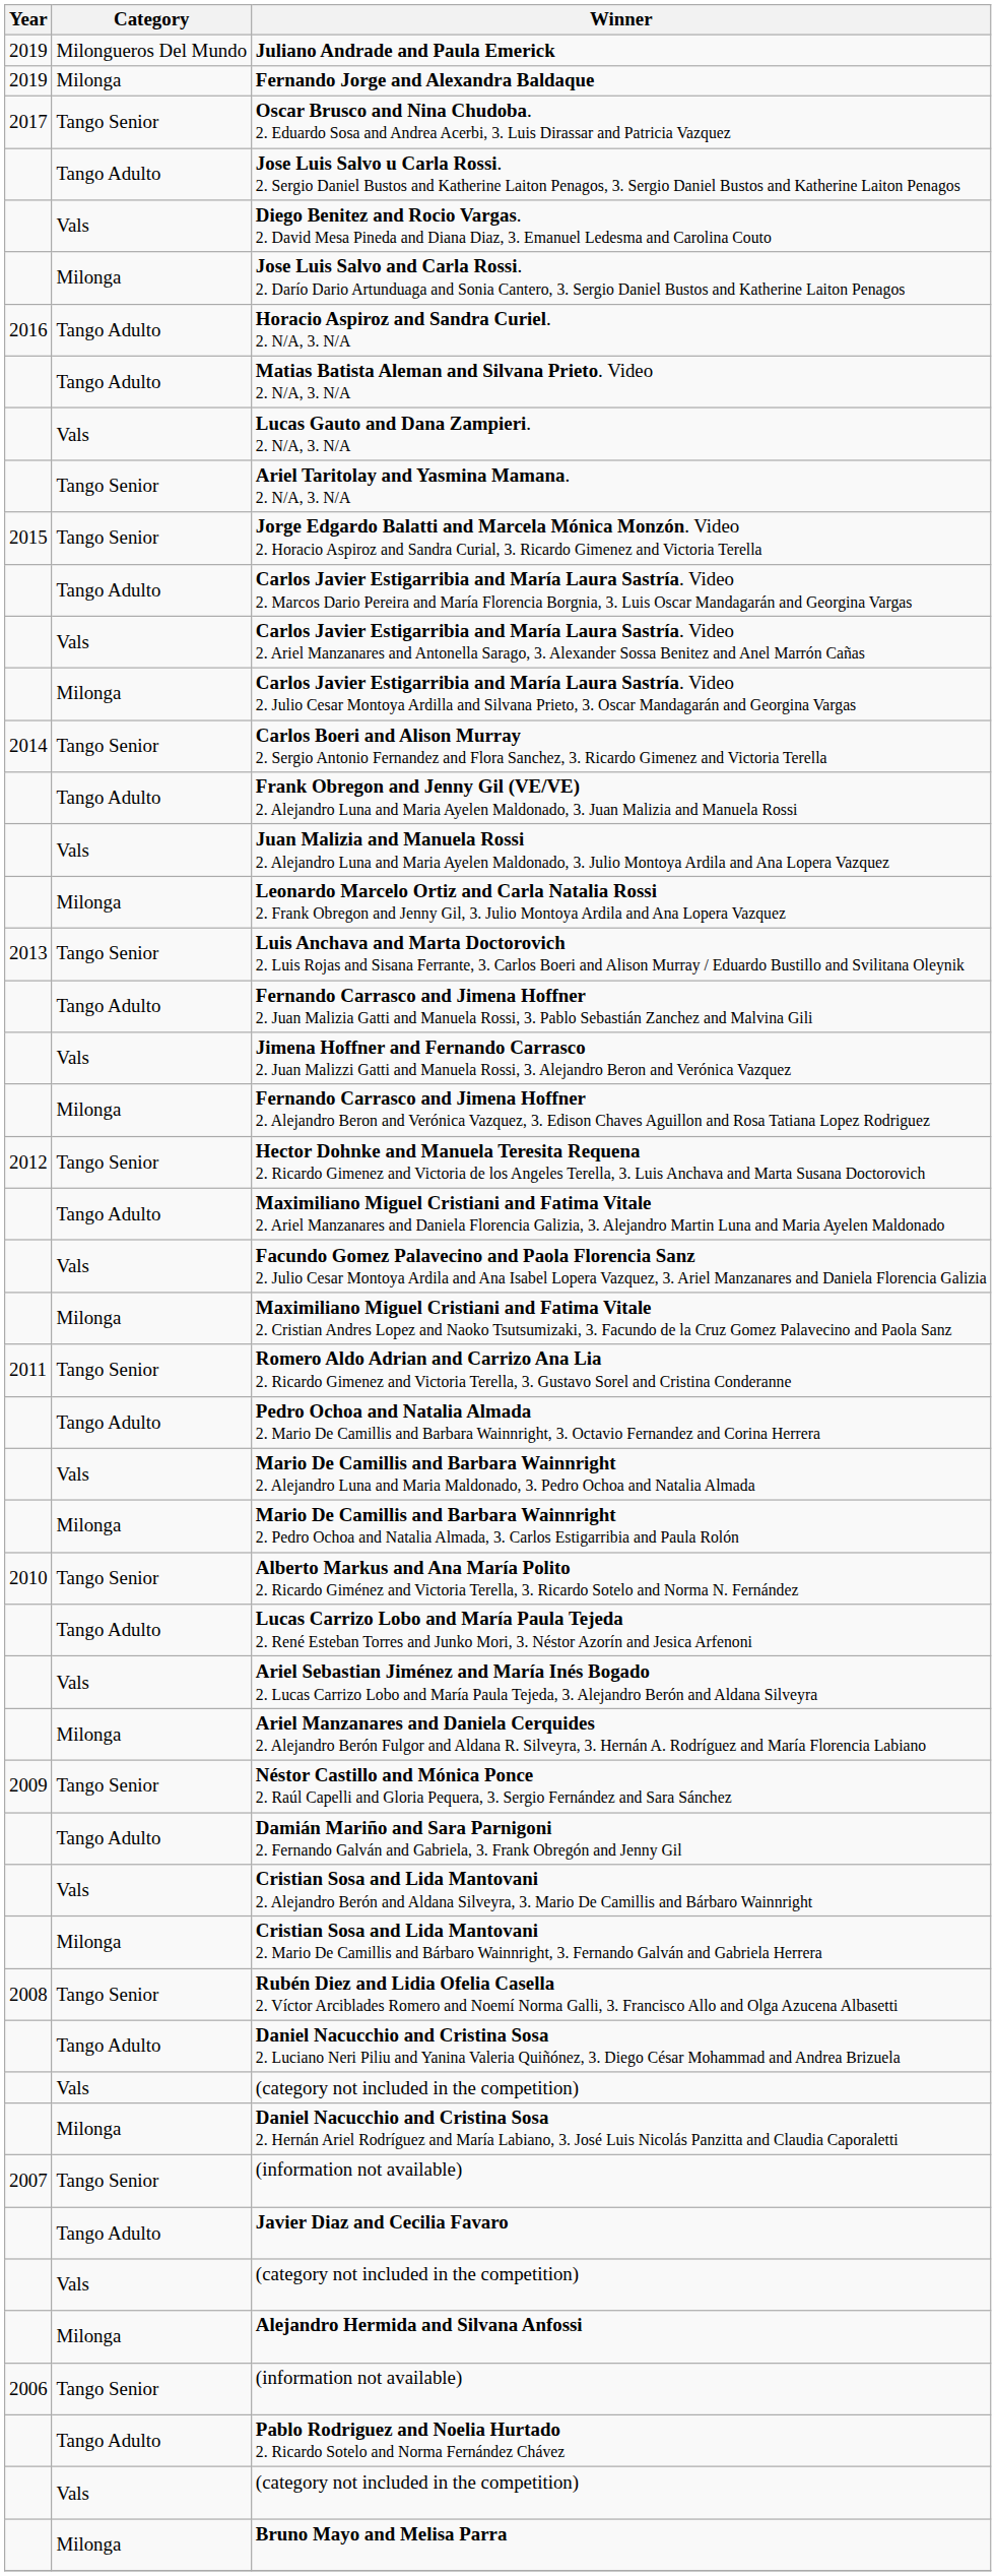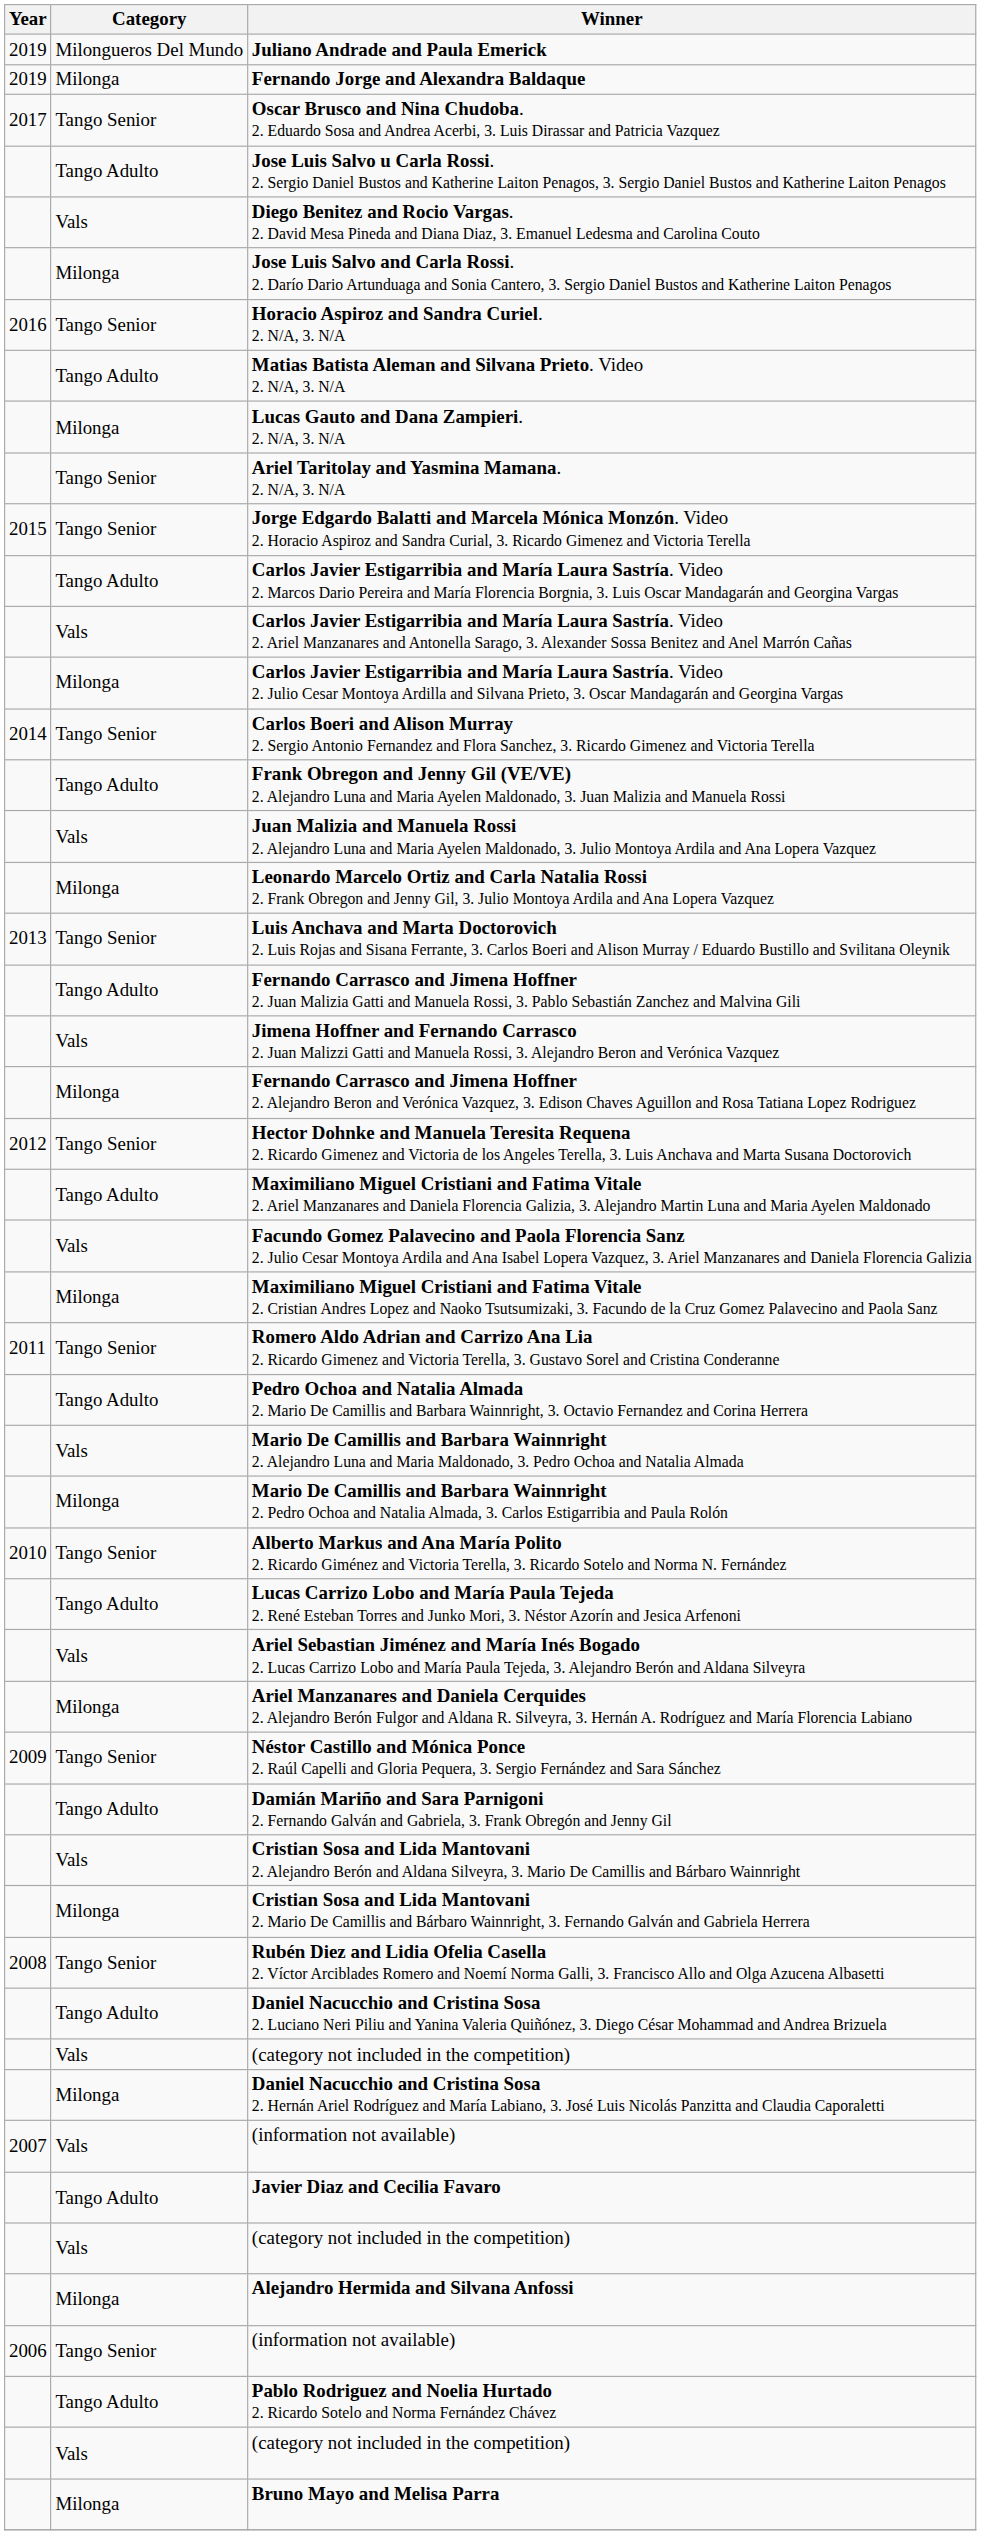 <table class="wikitable sortable mw-collapsible">
 <tr>
 <th>Year</th>
 <th>Category</th>
 <th>Winner</th>
 </tr>
 <tr>
 <td>2019</td>
 <td>Milongueros Del Mundo</td>
 <td><strong>Juliano Andrade and Paula Emerick</strong></td>
 </tr>
 <tr>
 <td>2019</td>
 <td>Milonga</td>
 <td><strong>Fernando Jorge and Alexandra Baldaque</strong></td>
 </tr>
 <tr>
 <td>2017</td>
 <td>Tango Senior</td>
 <td><strong>Oscar Brusco and Nina Chudoba</strong>.<br><small>2. Eduardo Sosa and Andrea Acerbi, 3. Luis Dirassar and Patricia Vazquez</small></td>
 </tr>
 <tr>
 <td></td>
 <td>Tango Adulto</td>
 <td><strong>Jose Luis Salvo u Carla Rossi</strong>.<br><small>2. Sergio Daniel Bustos and Katherine Laiton Penagos, 3. Sergio Daniel Bustos and Katherine Laiton Penagos</small></td>
 </tr>
 <tr>
 <td></td>
 <td>Vals</td>
 <td><strong>Diego Benitez and Rocio Vargas</strong>.<br><small>2. David Mesa Pineda and Diana Diaz, 3. Emanuel Ledesma and Carolina Couto</small></td>
 </tr>
 <tr>
 <td></td>
 <td>Milonga</td>
 <td><strong>Jose Luis Salvo and Carla Rossi</strong>.<br><small>2. Darío Dario Artunduaga and Sonia Cantero, 3. Sergio Daniel Bustos and Katherine Laiton Penagos</small></td>
 </tr>
 <tr>
 <td>2016</td>
-<td>Tango Adulto</td>
+<td>Tango Senior</td>
 <td><strong>Horacio Aspiroz and Sandra Curiel</strong>.<br><small>2. N/A, 3. N/A</small></td>
 </tr>
 <tr>
 <td></td>
 <td>Tango Adulto</td>
 <td><strong>Matias Batista Aleman and Silvana Prieto</strong>. Video<br><small>2. N/A, 3. N/A</small></td>
 </tr>
 <tr>
 <td></td>
-<td>Vals</td>
+<td>Milonga</td>
 <td><strong>Lucas Gauto and Dana Zampieri</strong>.<br><small>2. N/A, 3. N/A</small></td>
 </tr>
 <tr>
 <td></td>
 <td>Tango Senior</td>
 <td><strong>Ariel Taritolay and Yasmina Mamana</strong>.<br><small>2. N/A, 3. N/A</small></td>
 </tr>
 <tr>
 <td>2015</td>
 <td>Tango Senior</td>
 <td><strong>Jorge Edgardo Balatti and Marcela Mónica Monzón</strong>. Video<br><small>2. Horacio Aspiroz and Sandra Curial, 3. Ricardo Gimenez and Victoria Terella</small></td>
 </tr>
 <tr>
 <td></td>
 <td>Tango Adulto</td>
 <td><strong>Carlos Javier Estigarribia and María Laura Sastría</strong>. Video<br><small>2. Marcos Dario Pereira and María Florencia Borgnia, 3. Luis Oscar Mandagarán and Georgina Vargas</small></td>
 </tr>
 <tr>
 <td></td>
 <td>Vals</td>
 <td><strong>Carlos Javier Estigarribia and María Laura Sastría</strong>. Video<br><small>2. Ariel Manzanares and Antonella Sarago, 3. Alexander Sossa Benitez and Anel Marrón Cañas</small></td>
 </tr>
 <tr>
 <td></td>
 <td>Milonga</td>
 <td><strong>Carlos Javier Estigarribia and María Laura Sastría</strong>. Video<br><small>2. Julio Cesar Montoya Ardilla and Silvana Prieto, 3. Oscar Mandagarán and Georgina Vargas</small></td>
 </tr>
 <tr>
 <td>2014 </td>
 <td>Tango Senior</td>
 <td><strong>Carlos Boeri and Alison Murray</strong><br><small>2. Sergio Antonio Fernandez and Flora Sanchez, 3. Ricardo Gimenez and Victoria Terella</small></td>
 </tr>
 <tr>
 <td></td>
 <td>Tango Adulto</td>
 <td><strong>Frank Obregon and Jenny Gil (VE/VE)</strong><br><small>2. Alejandro Luna and Maria Ayelen Maldonado, 3. Juan Malizia and Manuela Rossi</small></td>
 </tr>
 <tr>
 <td></td>
 <td>Vals</td>
 <td><strong>Juan Malizia and Manuela Rossi</strong><br><small>2. Alejandro Luna and Maria Ayelen Maldonado, 3. Julio Montoya Ardila and Ana Lopera Vazquez</small></td>
 </tr>
 <tr>
 <td></td>
 <td>Milonga</td>
 <td><strong>Leonardo Marcelo Ortiz and Carla Natalia Rossi</strong><br><small>2. Frank Obregon and Jenny Gil, 3. Julio Montoya Ardila and Ana Lopera Vazquez</small></td>
 </tr>
 <tr>
 <td>2013 </td>
 <td>Tango Senior</td>
 <td><strong>Luis Anchava and Marta Doctorovich</strong><br><small>2. Luis Rojas and Sisana Ferrante, 3. Carlos Boeri and Alison Murray / Eduardo Bustillo and Svilitana Oleynik</small></td>
 </tr>
 <tr>
 <td></td>
 <td>Tango Adulto</td>
 <td><strong>Fernando Carrasco and Jimena Hoffner</strong><br><small>2. Juan Malizia Gatti and Manuela Rossi, 3. Pablo Sebastián Zanchez and Malvina Gili</small></td>
 </tr>
 <tr>
 <td></td>
 <td>Vals</td>
 <td><strong>Jimena Hoffner and Fernando Carrasco</strong><br><small>2. Juan Malizzi Gatti and Manuela Rossi, 3. Alejandro Beron and Verónica Vazquez</small></td>
 </tr>
 <tr>
 <td></td>
 <td>Milonga</td>
 <td><strong>Fernando Carrasco and Jimena Hoffner</strong><br><small>2. Alejandro Beron and Verónica Vazquez, 3. Edison Chaves Aguillon and Rosa Tatiana Lopez Rodriguez</small></td>
 </tr>
 <tr>
 <td>2012 </td>
 <td>Tango Senior</td>
 <td><strong>Hector Dohnke and Manuela Teresita Requena</strong><br><small>2. Ricardo Gimenez and Victoria de los Angeles Terella, 3. Luis Anchava and Marta Susana Doctorovich</small></td>
 </tr>
 <tr>
 <td></td>
 <td>Tango Adulto</td>
 <td><strong>Maximiliano Miguel Cristiani and Fatima Vitale</strong><br><small>2. Ariel Manzanares and Daniela Florencia Galizia, 3. Alejandro Martin Luna and Maria Ayelen Maldonado</small></td>
 </tr>
 <tr>
 <td></td>
 <td>Vals</td>
 <td><strong>Facundo Gomez Palavecino and Paola Florencia Sanz</strong><br><small>2. Julio Cesar Montoya Ardila and Ana Isabel Lopera Vazquez, 3. Ariel Manzanares and Daniela Florencia Galizia</small></td>
 </tr>
 <tr>
 <td></td>
 <td>Milonga</td>
 <td><strong>Maximiliano Miguel Cristiani and Fatima Vitale</strong><br><small>2. Cristian Andres Lopez and Naoko Tsutsumizaki, 3. Facundo de la Cruz Gomez Palavecino and Paola Sanz</small></td>
 </tr>
 <tr>
 <td>2011 </td>
 <td>Tango Senior</td>
 <td><strong>Romero Aldo Adrian and Carrizo Ana Lia</strong><br><small>2. Ricardo Gimenez and Victoria Terella, 3. Gustavo Sorel and Cristina Conderanne</small></td>
 </tr>
 <tr>
 <td></td>
 <td>Tango Adulto</td>
 <td><strong>Pedro Ochoa and Natalia Almada</strong><br><small>2. Mario De Camillis and Barbara Wainnright, 3. Octavio Fernandez and Corina Herrera</small></td>
 </tr>
 <tr>
 <td></td>
 <td>Vals</td>
 <td><strong>Mario De Camillis and Barbara Wainnright</strong><br><small>2. Alejandro Luna and Maria Maldonado, 3. Pedro Ochoa and Natalia Almada</small></td>
 </tr>
 <tr>
 <td></td>
 <td>Milonga</td>
 <td><strong>Mario De Camillis and Barbara Wainnright</strong><br><small>2. Pedro Ochoa and Natalia Almada, 3. Carlos Estigarribia and Paula Rolón</small></td>
 </tr>
 <tr>
 <td>2010 </td>
 <td>Tango Senior</td>
 <td><strong>Alberto Markus and Ana María Polito</strong><br><small>2. Ricardo Giménez and Victoria Terella, 3. Ricardo Sotelo and Norma N. Fernández</small></td>
 </tr>
 <tr>
 <td></td>
 <td>Tango Adulto</td>
 <td><strong>Lucas Carrizo Lobo and María Paula Tejeda</strong><br><small>2. René Esteban Torres and Junko Mori, 3. Néstor Azorín and Jesica Arfenoni</small></td>
 </tr>
 <tr>
 <td></td>
 <td>Vals</td>
 <td><strong>Ariel Sebastian Jiménez and María Inés Bogado</strong><br><small>2. Lucas Carrizo Lobo and María Paula Tejeda, 3. Alejandro Berón and Aldana Silveyra</small></td>
 </tr>
 <tr>
 <td></td>
 <td>Milonga</td>
 <td><strong>Ariel Manzanares and Daniela Cerquides</strong><br><small>2. Alejandro Berón Fulgor and Aldana R. Silveyra, 3. Hernán A. Rodríguez and María Florencia Labiano</small></td>
 </tr>
 <tr>
 <td>2009 </td>
 <td>Tango Senior</td>
 <td><strong>Néstor Castillo and Mónica Ponce</strong><br><small>2. Raúl Capelli and Gloria Pequera, 3. Sergio Fernández and Sara Sánchez</small></td>
 </tr>
 <tr>
 <td></td>
 <td>Tango Adulto</td>
 <td><strong>Damián Mariño and Sara Parnigoni</strong><br><small>2. Fernando Galván and Gabriela, 3. Frank Obregón and Jenny Gil</small></td>
 </tr>
 <tr>
 <td></td>
 <td>Vals</td>
 <td><strong>Cristian Sosa and Lida Mantovani</strong><br><small>2. Alejandro Berón and Aldana Silveyra, 3. Mario De Camillis and Bárbaro Wainnright</small></td>
 </tr>
 <tr>
 <td></td>
 <td>Milonga</td>
 <td><strong>Cristian Sosa and Lida Mantovani</strong><br><small>2. Mario De Camillis and Bárbaro Wainnright, 3. Fernando Galván and Gabriela Herrera</small></td>
 </tr>
 <tr>
 <td>2008 </td>
 <td>Tango Senior</td>
 <td><strong>Rubén Diez and Lidia Ofelia Casella</strong><br><small>2. Víctor Arciblades Romero and Noemí Norma Galli, 3. Francisco Allo and Olga Azucena Albasetti</small></td>
 </tr>
 <tr>
 <td></td>
 <td>Tango Adulto</td>
 <td><strong>Daniel Nacucchio and Cristina Sosa</strong><br><small>2. Luciano Neri Piliu and Yanina Valeria Quiñónez, 3. Diego César Mohammad and Andrea Brizuela</small></td>
 </tr>
 <tr>
 <td></td>
 <td>Vals</td>
 <td>(category not included in the competition)</td>
 </tr>
 <tr>
 <td></td>
 <td>Milonga</td>
 <td><strong>Daniel Nacucchio and Cristina Sosa</strong><br><small>2. Hernán Ariel Rodríguez and María Labiano, 3. José Luis Nicolás Panzitta and Claudia Caporaletti</small></td>
 </tr>
 <tr>
 <td>2007 </td>
-<td>Tango Senior</td>
+<td>Vals</td>
 <td>(information not available)<br><br></td>
 </tr>
 <tr>
 <td></td>
 <td>Tango Adulto</td>
 <td><strong>Javier Diaz and Cecilia Favaro</strong><br><br></td>
 </tr>
 <tr>
 <td></td>
 <td>Vals</td>
 <td>(category not included in the competition)<br><br></td>
 </tr>
 <tr>
 <td></td>
 <td>Milonga</td>
 <td><strong>Alejandro Hermida and Silvana Anfossi</strong><br><br></td>
 </tr>
 <tr>
 <td>2006 </td>
 <td>Tango Senior</td>
 <td>(information not available)<br><br></td>
 </tr>
 <tr>
 <td></td>
 <td>Tango Adulto</td>
 <td><strong>Pablo Rodriguez and Noelia Hurtado</strong><br><small>2. Ricardo Sotelo and Norma Fernández Chávez</small></td>
 </tr>
 <tr>
 <td></td>
 <td>Vals</td>
 <td>(category not included in the competition)<br><br></td>
 </tr>
 <tr>
 <td></td>
 <td>Milonga</td>
 <td><strong>Bruno Mayo and Melisa Parra</strong><br><br></td>
 </tr>
 <tr>
 </tr>
 </table>
